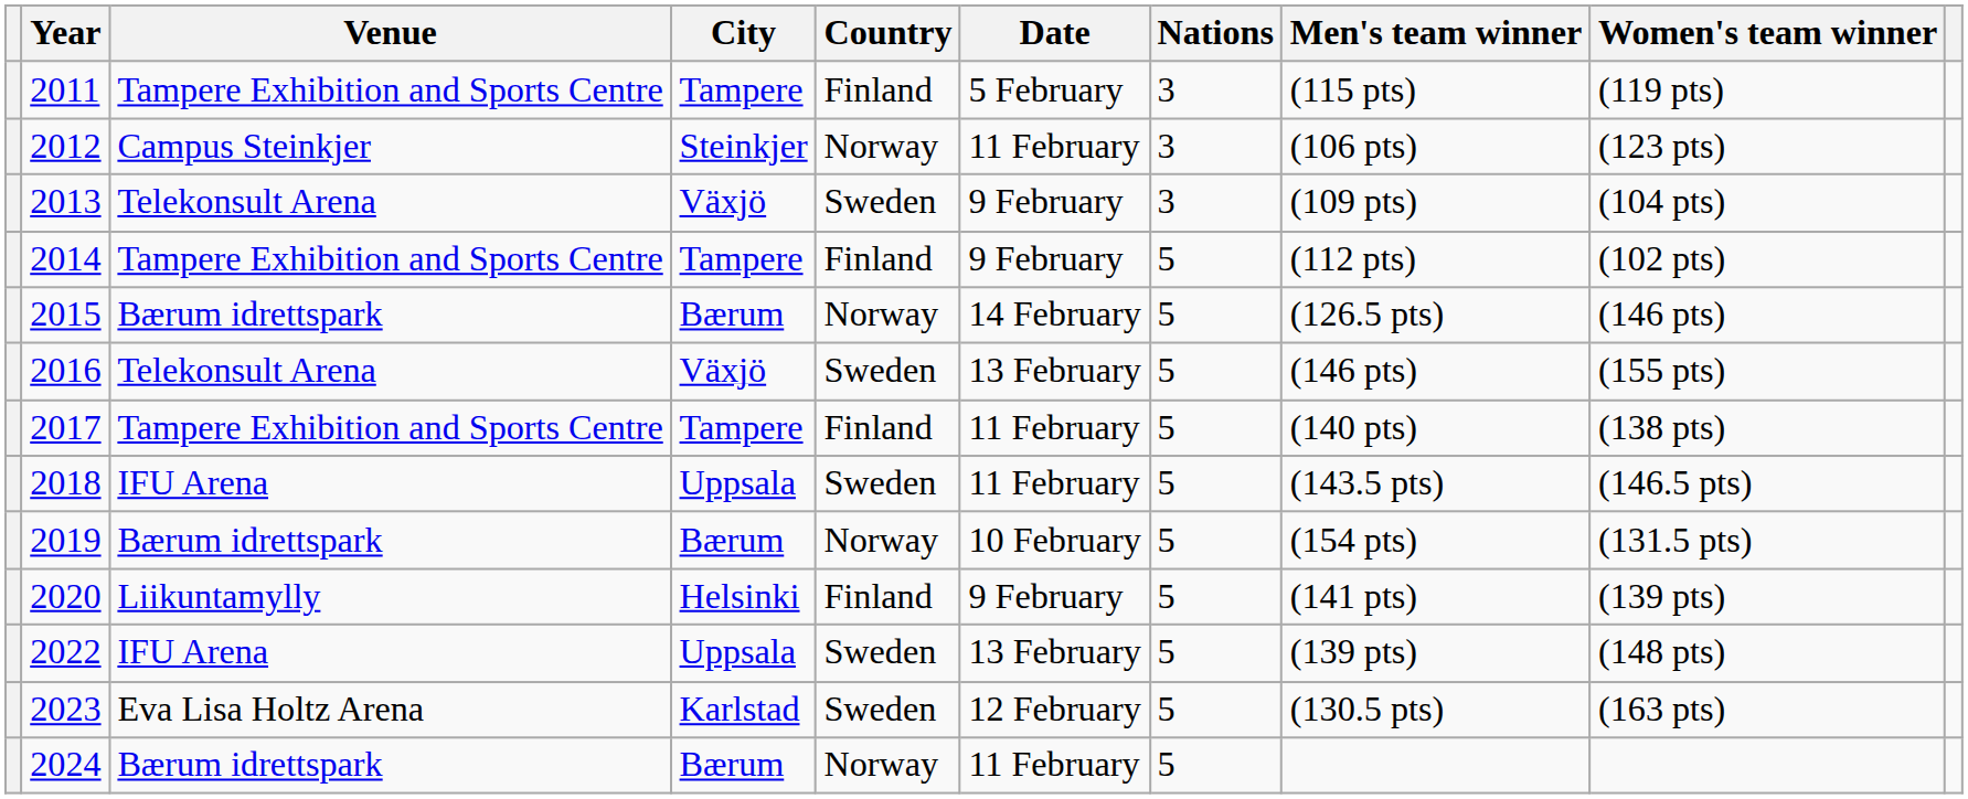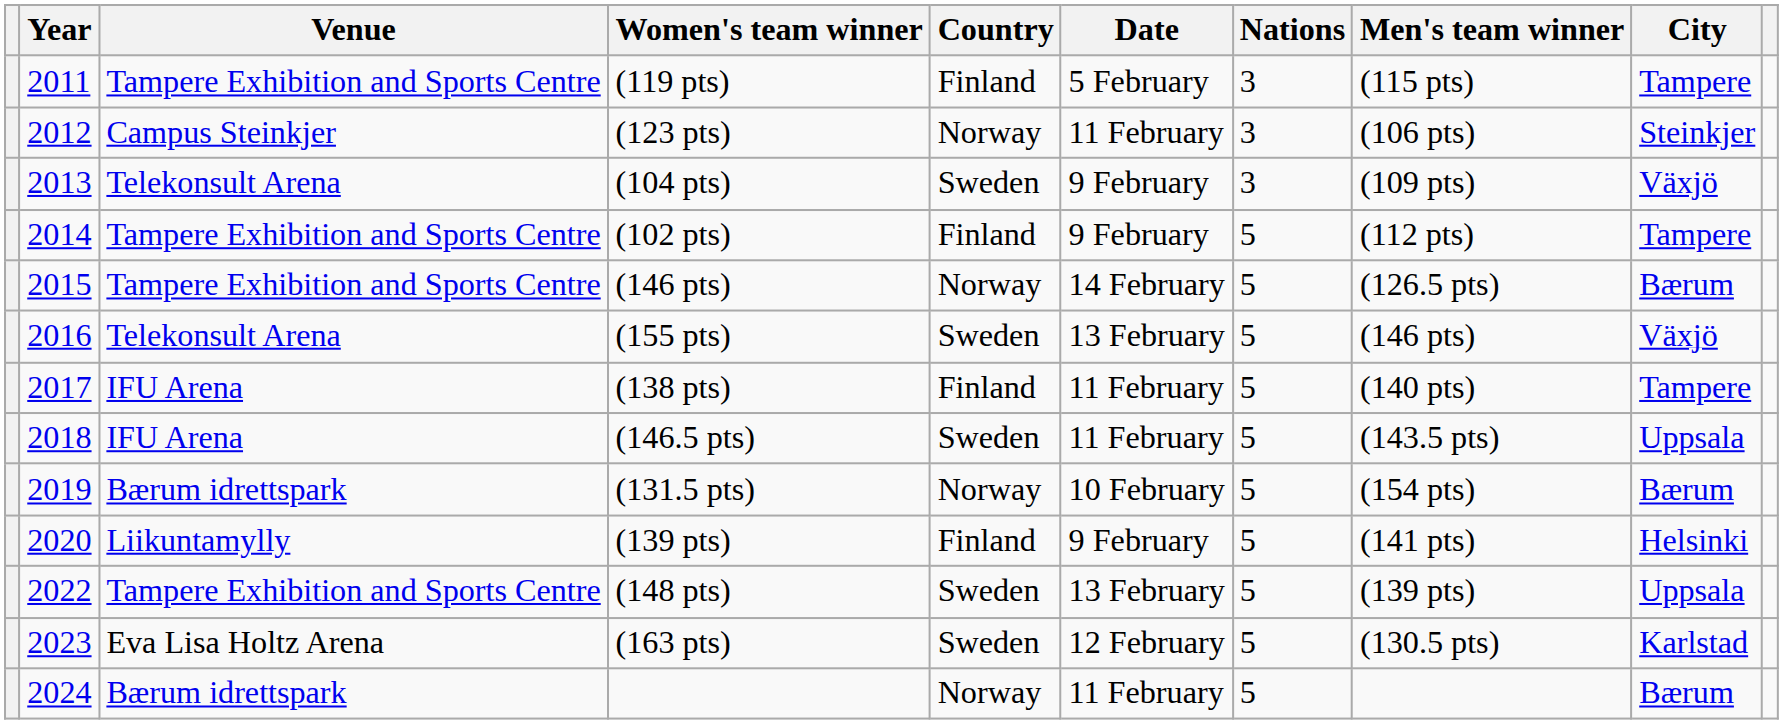 <table class="wikitable plainrowheaders sticky-header">
 <tr>
 <th scope="col"></th>
 <th scope="col">Year</th>
 <th scope="col">Venue</th>
-<th scope="col">City</th>
+<th scope="col">Women's team winner</th>
 <th scope="col">Country</th>
 <th scope="col">Date</th>
 <th scope="col">Nations</th>
 <th scope="col">Men's team winner</th>
-<th scope="col">Women's team winner</th>
+<th scope="col">City</th>
 <th scope="col"></th>
 </tr>
 <tr>
 <th scope="row"></th>
 <td><a href='#'>2011</a></td>
 <td><a href='#'>Tampere Exhibition and Sports Centre</a></td>
-<td><a href='#'>Tampere</a></td>
+<td> (119 pts)</td>
 <td>Finland</td>
 <td>5 February</td>
 <td>3</td>
 <td> (115 pts)</td>
-<td> (119 pts)</td>
+<td><a href='#'>Tampere</a></td>
 <td></td>
 </tr>
 <tr>
 <th scope="row"></th>
 <td><a href='#'>2012</a></td>
 <td><a href='#'>Campus Steinkjer</a></td>
-<td><a href='#'>Steinkjer</a></td>
+<td> (123 pts)</td>
 <td>Norway</td>
 <td>11 February</td>
 <td>3</td>
 <td> (106 pts)</td>
-<td> (123 pts)</td>
+<td><a href='#'>Steinkjer</a></td>
 <td></td>
 </tr>
 <tr>
 <th scope="row"></th>
 <td><a href='#'>2013</a></td>
 <td><a href='#'>Telekonsult Arena</a></td>
-<td><a href='#'>Växjö</a></td>
+<td> (104 pts)</td>
 <td>Sweden</td>
 <td>9 February</td>
 <td>3</td>
 <td> (109 pts)</td>
-<td> (104 pts)</td>
+<td><a href='#'>Växjö</a></td>
 <td></td>
 </tr>
 <tr>
 <th scope="row"></th>
 <td><a href='#'>2014</a></td>
 <td><a href='#'>Tampere Exhibition and Sports Centre</a></td>
-<td><a href='#'>Tampere</a></td>
+<td> (102 pts)</td>
 <td>Finland</td>
 <td>9 February</td>
 <td>5</td>
 <td> (112 pts)</td>
-<td> (102 pts)</td>
+<td><a href='#'>Tampere</a></td>
 <td></td>
 </tr>
 <tr>
 <th scope="row"></th>
 <td><a href='#'>2015</a></td>
-<td><a href='#'>Bærum idrettspark</a></td>
-<td><a href='#'>Bærum</a></td>
+<td><a href='#'>Tampere Exhibition and Sports Centre</a></td>
+<td> (146 pts)</td>
 <td>Norway</td>
 <td>14 February</td>
 <td>5</td>
 <td> (126.5 pts)</td>
-<td> (146 pts)</td>
+<td><a href='#'>Bærum</a></td>
 <td></td>
 </tr>
 <tr>
 <th scope="row"></th>
 <td><a href='#'>2016</a></td>
 <td><a href='#'>Telekonsult Arena</a></td>
-<td><a href='#'>Växjö</a></td>
+<td> (155 pts)</td>
 <td>Sweden</td>
 <td>13 February</td>
 <td>5</td>
 <td> (146 pts)</td>
-<td> (155 pts)</td>
+<td><a href='#'>Växjö</a></td>
 <td></td>
 </tr>
 <tr>
 <th scope="row"></th>
 <td><a href='#'>2017</a></td>
-<td><a href='#'>Tampere Exhibition and Sports Centre</a></td>
-<td><a href='#'>Tampere</a></td>
+<td><a href='#'>IFU Arena</a></td>
+<td> (138 pts)</td>
 <td>Finland</td>
 <td>11 February</td>
 <td>5</td>
 <td> (140 pts)</td>
-<td> (138 pts)</td>
+<td><a href='#'>Tampere</a></td>
 <td></td>
 </tr>
 <tr>
 <th scope="row"></th>
 <td><a href='#'>2018</a></td>
 <td><a href='#'>IFU Arena</a></td>
-<td><a href='#'>Uppsala</a></td>
+<td> (146.5 pts)</td>
 <td>Sweden</td>
 <td>11 February</td>
 <td>5</td>
 <td> (143.5 pts)</td>
-<td> (146.5 pts)</td>
+<td><a href='#'>Uppsala</a></td>
 <td></td>
 </tr>
 <tr>
 <th scope="row"></th>
 <td><a href='#'>2019</a></td>
 <td><a href='#'>Bærum idrettspark</a></td>
-<td><a href='#'>Bærum</a></td>
+<td> (131.5 pts)</td>
 <td>Norway</td>
 <td>10 February</td>
 <td>5</td>
 <td> (154 pts)</td>
-<td> (131.5 pts)</td>
+<td><a href='#'>Bærum</a></td>
 <td></td>
 </tr>
 <tr>
 <th scope="row"></th>
 <td><a href='#'>2020</a></td>
 <td><a href='#'>Liikuntamylly</a></td>
-<td><a href='#'>Helsinki</a></td>
+<td> (139 pts)</td>
 <td>Finland</td>
 <td>9 February</td>
 <td>5</td>
 <td> (141 pts)</td>
-<td> (139 pts)</td>
+<td><a href='#'>Helsinki</a></td>
 <td></td>
 </tr>
 <tr>
 <th scope="row"></th>
 <td><a href='#'>2022</a></td>
-<td><a href='#'>IFU Arena</a></td>
-<td><a href='#'>Uppsala</a></td>
+<td><a href='#'>Tampere Exhibition and Sports Centre</a></td>
+<td> (148 pts)</td>
 <td>Sweden</td>
 <td>13 February</td>
 <td>5</td>
 <td> (139 pts)</td>
-<td> (148 pts)</td>
+<td><a href='#'>Uppsala</a></td>
 <td></td>
 </tr>
 <tr>
 <th scope="row"></th>
 <td><a href='#'>2023</a></td>
 <td>Eva Lisa Holtz Arena</td>
-<td><a href='#'>Karlstad</a></td>
+<td> (163 pts)</td>
 <td>Sweden</td>
 <td>12 February</td>
 <td>5</td>
 <td> (130.5 pts)</td>
-<td> (163 pts)</td>
+<td><a href='#'>Karlstad</a></td>
 <td></td>
 </tr>
 <tr>
 <th scope="row"></th>
 <td><a href='#'>2024</a></td>
 <td><a href='#'>Bærum idrettspark</a></td>
-<td><a href='#'>Bærum</a></td>
+<td></td>
 <td>Norway</td>
 <td>11 February</td>
 <td>5</td>
 <td></td>
-<td></td>
+<td><a href='#'>Bærum</a></td>
 <td></td>
 </tr>
 </table>
